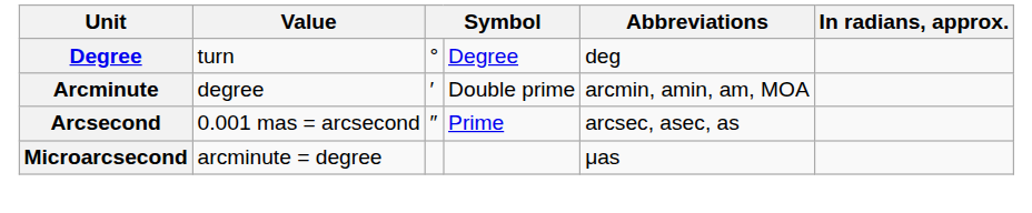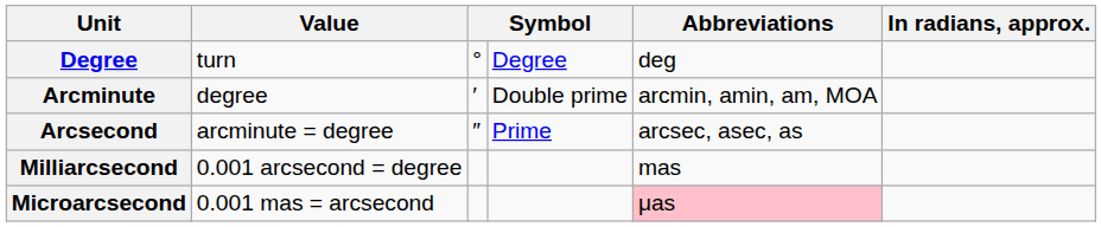 <table class="wikitable" style="margin:0 auto;">
 <tr>
 <th>Unit</th>
 <th>Value</th>
 <th colspan=2>Symbol</th>
 <th>Abbreviations</th>
 <th>In radians, approx.</th>
 </tr>
 <tr>
 <th scope="row"><a href='#'>Degree</a></th>
 <td> turn</td>
 <td>°</td>
 <td><a href='#'>Degree</a></td>
 <td>deg</td>
 <td align="right"></td>
 </tr>
 <tr>
 <th scope="row">Arcminute</th>
 <td> degree</td>
 <td>′</td>
 <td>Double prime</td>
 <td>arcmin, amin, am, MOA</td>
 <td align="right"></td>
 </tr>
 <tr>
 <th scope="row">Arcsecond</th>
-<td>0.001 mas =  arcsecond</td>
+<td> arcminute =  degree</td>
 <td>″</td>
 <td><a href='#'>Prime</a></td>
 <td>arcsec, asec, as</td>
 <td align="right"></td>
 </tr>
 <tr>
-<th scope="row">Microarcsecond</th>
-<td> arcminute =  degree</td>
+<th scope="row">Milliarcsecond</th>
+<td>0.001 arcsecond =  degree</td>
 <td></td>
 <td></td>
-<td>μas</td>
+<td>mas</td>
+<td align="right"></td>
+</tr>
+<tr>
+<th scope="row">Microarcsecond</th>
+<td>0.001 mas =  arcsecond</td>
+<td></td>
+<td></td>
+<td style="background: pink;">μas</td>
 <td align="right"></td>
 </tr>
 </table>
